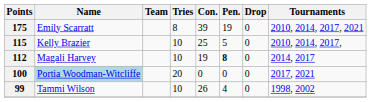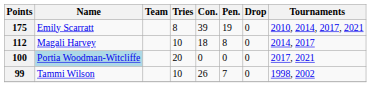 <table class="wikitable">
 <tr>
 <th>Points</th>
 <th>Name</th>
 <th>Team</th>
 <th>Tries</th>
 <th>Con.</th>
 <th>Pen.</th>
 <th>Drop</th>
 <th>Tournaments</th>
 </tr>
 <tr>
 <th>175</th>
 <td align="left"><a href='#'>Emily Scarratt</a></td>
 <td></td>
 <td>8</td>
 <td>39</td>
 <td>19</td>
 <td>0</td>
 <td><a href='#'>2010</a>, <a href='#'>2014</a>, <a href='#'>2017</a>, <a href='#'>2021</a></td>
 </tr>
 <tr>
-<th>115</th>
-<td align="left"><a href='#'>Kelly Brazier</a></td>
-<td></td>
-<td>10</td>
-<td>25</td>
-<td>5</td>
-<td>0</td>
-<td><a href='#'>2010</a>, <a href='#'>2014</a>, <a href='#'>2017</a>,</td>
-</tr>
-<tr>
 <th>112</th>
 <td align="left"><a href='#'>Magali Harvey</a></td>
 <td></td>
 <td>10</td>
-<td>19</td>
-<td><strong>8</strong></td>
+<td>18</td>
+<td>8</td>
 <td>0</td>
 <td><a href='#'>2014</a>, <a href='#'>2017</a></td>
 </tr>
 <tr>
 <th>100</th>
 <td align="left" style="background: lightblue;"><a href='#'>Portia Woodman-Witcliffe</a></td>
 <td></td>
 <td>20</td>
 <td>0</td>
 <td>0</td>
 <td>0</td>
 <td><a href='#'>2017</a>, <a href='#'>2021</a></td>
 </tr>
 <tr>
 <th>99</th>
 <td align="left"><a href='#'>Tammi Wilson</a></td>
 <td></td>
 <td>10</td>
 <td>26</td>
-<td>4</td>
+<td>7</td>
 <td>0</td>
 <td><a href='#'>1998</a>, <a href='#'>2002</a></td>
 </tr>
 <tr>
 </tr>
 </table>
